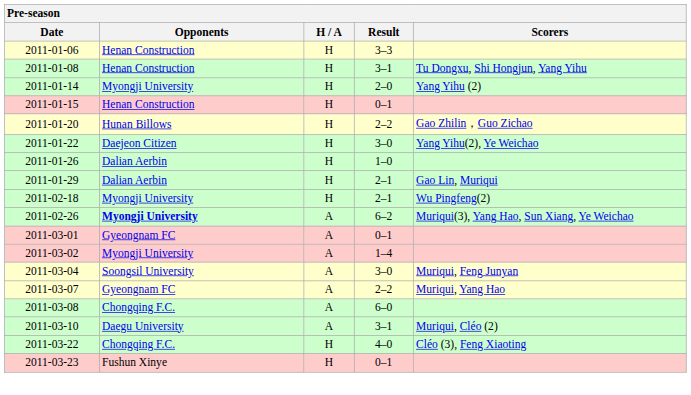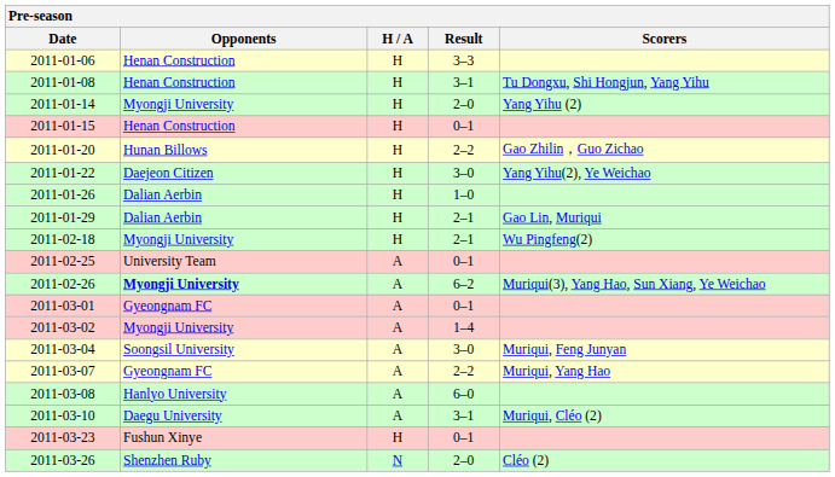 <table class="wikitable collapsible collapsed" style="width:75%; text-align:center">
 <tr>
 <th colspan="5" style="text-align:left;">Pre-season</th>
 </tr>
 <tr>
 <th>Date</th>
 <th width=30%>Opponents</th>
 <th>H / A</th>
 <th>Result</th>
 <th width=40%>Scorers</th>
 </tr>
 <tr bgcolor="#ffffcc">
 <td>2011-01-06</td>
 <td align=left> <a href='#'>Henan Construction</a></td>
 <td>H</td>
 <td>3–3</td>
 <td align=left></td>
 </tr>
 <tr bgcolor="#ccffcc">
 <td>2011-01-08</td>
 <td align=left> <a href='#'>Henan Construction</a></td>
 <td>H</td>
 <td>3–1</td>
 <td align=left><a href='#'>Tu Dongxu</a>, <a href='#'>Shi Hongjun</a>, <a href='#'>Yang Yihu</a></td>
 </tr>
 <tr bgcolor="#ccffcc">
 <td>2011-01-14</td>
 <td align=left> <a href='#'>Myongji University</a></td>
 <td>H</td>
 <td>2–0</td>
 <td align=left><a href='#'>Yang Yihu</a> (2)</td>
 </tr>
 <tr bgcolor="#ffcccc">
 <td>2011-01-15</td>
 <td align=left> <a href='#'>Henan Construction</a></td>
 <td>H</td>
 <td>0–1</td>
 <td align=left></td>
 </tr>
 <tr bgcolor="#ffffcc">
 <td>2011-01-20</td>
 <td align=left> <a href='#'>Hunan Billows</a></td>
 <td>H</td>
 <td>2–2</td>
 <td align=left><a href='#'>Gao Zhilin</a>，<a href='#'>Guo Zichao</a></td>
 </tr>
 <tr bgcolor="#ccffcc">
 <td>2011-01-22</td>
 <td align=left> <a href='#'>Daejeon Citizen</a></td>
 <td>H</td>
 <td>3–0</td>
 <td align=left><a href='#'>Yang Yihu</a>(2), <a href='#'>Ye Weichao</a></td>
 </tr>
 <tr bgcolor="#ccffcc">
 <td>2011-01-26</td>
 <td align=left> <a href='#'>Dalian Aerbin</a></td>
 <td>H</td>
 <td>1–0</td>
 <td align=left></td>
 </tr>
 <tr bgcolor="#ccffcc">
 <td>2011-01-29</td>
 <td align=left> <a href='#'>Dalian Aerbin</a></td>
 <td>H</td>
 <td>2–1</td>
 <td align=left><a href='#'>Gao Lin</a>, <a href='#'>Muriqui</a></td>
 </tr>
 <tr bgcolor="#ccffcc">
 <td>2011-02-18</td>
 <td align=left> <a href='#'>Myongji University</a></td>
 <td>H</td>
 <td>2–1</td>
 <td align=left><a href='#'>Wu Pingfeng</a>(2)</td>
 </tr>
+<tr bgcolor="#ffcccc">
+<td>2011-02-25</td>
+<td align=left> University Team</td>
+<td>A</td>
+<td>0–1</td>
+<td align=left></td>
+</tr>
 <tr bgcolor="#ccffcc">
 <td>2011-02-26</td>
 <td align=left><strong> <a href='#'>Myongji University</a></strong></td>
 <td>A</td>
 <td>6–2</td>
 <td align=left><a href='#'>Muriqui</a>(3), <a href='#'>Yang Hao</a>, <a href='#'>Sun Xiang</a>, <a href='#'>Ye Weichao</a></td>
 </tr>
 <tr bgcolor="#ffcccc">
 <td>2011-03-01</td>
 <td align=left> <a href='#'>Gyeongnam FC</a></td>
 <td>A</td>
 <td>0–1</td>
 <td align=left></td>
 </tr>
 <tr bgcolor="#ffcccc">
 <td>2011-03-02</td>
 <td align=left> <a href='#'>Myongji University</a></td>
 <td>A</td>
 <td>1–4</td>
 <td align=left></td>
 </tr>
 <tr bgcolor="#ffffcc">
 <td>2011-03-04</td>
 <td align=left> <a href='#'>Soongsil University</a></td>
 <td>A</td>
 <td>3–0</td>
 <td align=left><a href='#'>Muriqui</a>, <a href='#'>Feng Junyan</a></td>
 </tr>
 <tr bgcolor="#ffffcc">
 <td>2011-03-07</td>
 <td align=left> <a href='#'>Gyeongnam FC</a></td>
 <td>A</td>
 <td>2–2</td>
 <td align=left><a href='#'>Muriqui</a>, <a href='#'>Yang Hao</a></td>
 </tr>
 <tr bgcolor="#ccffcc">
 <td>2011-03-08</td>
-<td align=left> <a href='#'>Chongqing F.C.</a></td>
+<td align=left> <a href='#'>Hanlyo University</a></td>
 <td>A</td>
 <td>6–0</td>
 <td align=left></td>
 </tr>
 <tr bgcolor="#ccffcc">
 <td>2011-03-10</td>
 <td align=left> <a href='#'>Daegu University</a></td>
 <td>A</td>
 <td>3–1</td>
 <td align=left><a href='#'>Muriqui</a>, <a href='#'>Cléo</a> (2)</td>
 </tr>
-<tr bgcolor="#ccffcc">
-<td>2011-03-22</td>
-<td align=left> <a href='#'>Chongqing F.C.</a></td>
-<td>H</td>
-<td>4–0</td>
-<td align=left><a href='#'>Cléo</a> (3), <a href='#'>Feng Xiaoting</a></td>
-</tr>
 <tr bgcolor="#ffcccc">
 <td>2011-03-23</td>
 <td align=left> Fushun Xinye</td>
 <td>H</td>
 <td>0–1</td>
 <td align=left></td>
 </tr>
+<tr bgcolor="#ccffcc">
+<td>2011-03-26</td>
+<td align=left> <a href='#'>Shenzhen Ruby</a></td>
+<td><a href='#'>N</a></td>
+<td>2–0</td>
+<td align=left><a href='#'>Cléo</a> (2)</td>
+</tr>
 </table>
